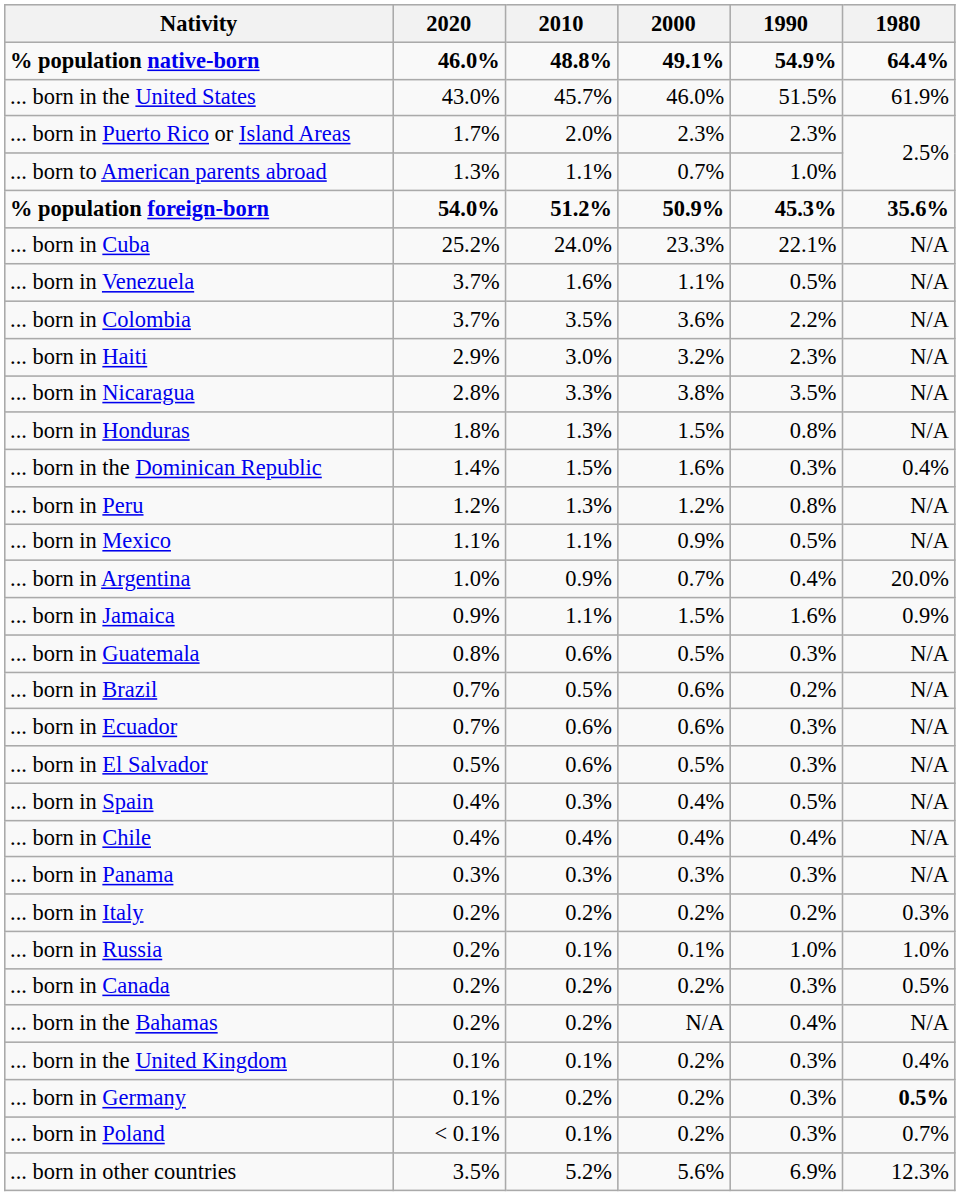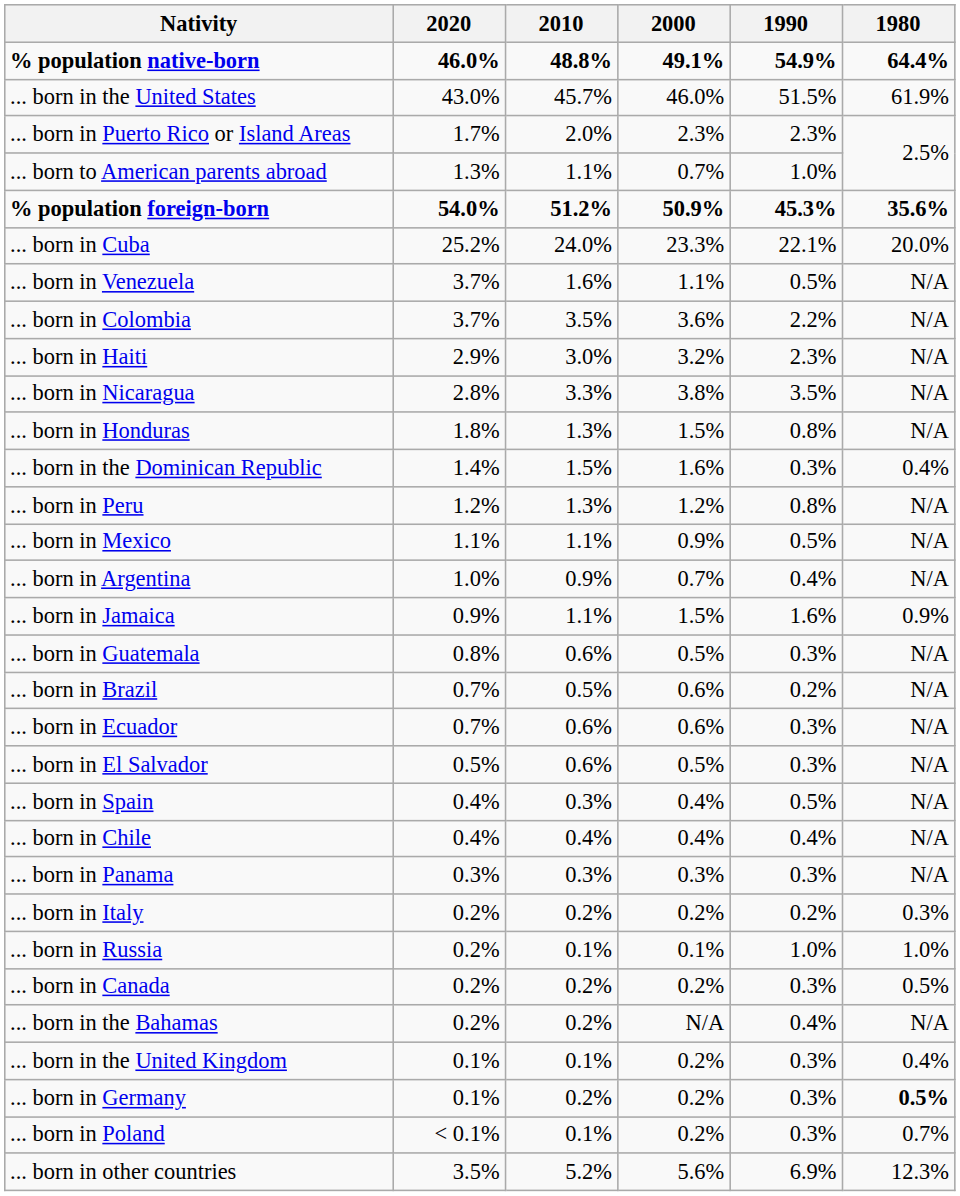 <table class="wikitable" style="font-size: 90%; text-align: right;">
 <tr>
 <th style="width: 20em;">Nativity</th>
 <th style="width: 5em;">2020</th>
 <th style="width: 5em;">2010</th>
 <th style="width: 5em;">2000</th>
 <th style="width: 5em;">1990</th>
 <th style="width: 5em;">1980</th>
 </tr>
 <tr>
 <td style="text-align:left"><strong>% population <a href='#'>native-born</a></strong></td>
 <td><strong>46.0%</strong></td>
 <td><strong>48.8%</strong></td>
 <td><strong>49.1%</strong></td>
 <td><strong>54.9%</strong></td>
 <td><strong>64.4%</strong></td>
 </tr>
 <tr>
 <td style="text-align:left">... born in the <a href='#'>United States</a></td>
 <td>43.0%</td>
 <td>45.7%</td>
 <td>46.0%</td>
 <td>51.5%</td>
 <td>61.9%</td>
 </tr>
 <tr>
 <td style="text-align:left">... born in <a href='#'>Puerto Rico</a> or <a href='#'>Island Areas</a></td>
 <td>1.7%</td>
 <td>2.0%</td>
 <td>2.3%</td>
 <td>2.3%</td>
 <td rowspan="2">2.5%</td>
 </tr>
 <tr>
 <td style="text-align:left">... born to <a href='#'>American parents abroad</a></td>
 <td>1.3%</td>
 <td>1.1%</td>
 <td>0.7%</td>
 <td>1.0%</td>
 </tr>
 <tr>
 <td style="text-align:left"><strong>% population <a href='#'>foreign-born</a></strong></td>
 <td><strong>54.0%</strong></td>
 <td><strong>51.2%</strong></td>
 <td><strong>50.9%</strong></td>
 <td><strong>45.3%</strong></td>
 <td><strong>35.6%</strong></td>
 </tr>
 <tr>
 <td style="text-align:left">... born in <a href='#'>Cuba</a></td>
 <td>25.2%</td>
 <td>24.0%</td>
 <td>23.3%</td>
 <td>22.1%</td>
-<td>N/A</td>
+<td>20.0%</td>
 </tr>
 <tr>
 <td style="text-align:left">... born in <a href='#'>Venezuela</a></td>
 <td>3.7%</td>
 <td>1.6%</td>
 <td>1.1%</td>
 <td>0.5%</td>
 <td>N/A</td>
 </tr>
 <tr>
 <td style="text-align:left">... born in <a href='#'>Colombia</a></td>
 <td>3.7%</td>
 <td>3.5%</td>
 <td>3.6%</td>
 <td>2.2%</td>
 <td>N/A</td>
 </tr>
 <tr>
 <td style="text-align:left">... born in <a href='#'>Haiti</a></td>
 <td>2.9%</td>
 <td>3.0%</td>
 <td>3.2%</td>
 <td>2.3%</td>
 <td>N/A</td>
 </tr>
 <tr>
 <td style="text-align:left">... born in <a href='#'>Nicaragua</a></td>
 <td>2.8%</td>
 <td>3.3%</td>
 <td>3.8%</td>
 <td>3.5%</td>
 <td>N/A</td>
 </tr>
 <tr>
 <td style="text-align:left">... born in <a href='#'>Honduras</a></td>
 <td>1.8%</td>
 <td>1.3%</td>
 <td>1.5%</td>
 <td>0.8%</td>
 <td>N/A</td>
 </tr>
 <tr>
 <td style="text-align:left">... born in the <a href='#'>Dominican Republic</a></td>
 <td>1.4%</td>
 <td>1.5%</td>
 <td>1.6%</td>
 <td>0.3%</td>
 <td>0.4%</td>
 </tr>
 <tr>
 <td style="text-align:left">... born in <a href='#'>Peru</a></td>
 <td>1.2%</td>
 <td>1.3%</td>
 <td>1.2%</td>
 <td>0.8%</td>
 <td>N/A</td>
 </tr>
 <tr>
 <td style="text-align:left">... born in <a href='#'>Mexico</a></td>
 <td>1.1%</td>
 <td>1.1%</td>
 <td>0.9%</td>
 <td>0.5%</td>
 <td>N/A</td>
 </tr>
 <tr>
 <td style="text-align:left">... born in <a href='#'>Argentina</a></td>
 <td>1.0%</td>
 <td>0.9%</td>
 <td>0.7%</td>
 <td>0.4%</td>
-<td>20.0%</td>
+<td>N/A</td>
 </tr>
 <tr>
 <td style="text-align:left">... born in <a href='#'>Jamaica</a></td>
 <td>0.9%</td>
 <td>1.1%</td>
 <td>1.5%</td>
 <td>1.6%</td>
 <td>0.9%</td>
 </tr>
 <tr>
 <td style="text-align:left">... born in <a href='#'>Guatemala</a></td>
 <td>0.8%</td>
 <td>0.6%</td>
 <td>0.5%</td>
 <td>0.3%</td>
 <td>N/A</td>
 </tr>
 <tr>
 <td style="text-align:left">... born in <a href='#'>Brazil</a></td>
 <td>0.7%</td>
 <td>0.5%</td>
 <td>0.6%</td>
 <td>0.2%</td>
 <td>N/A</td>
 </tr>
 <tr>
 <td style="text-align:left">... born in <a href='#'>Ecuador</a></td>
 <td>0.7%</td>
 <td>0.6%</td>
 <td>0.6%</td>
 <td>0.3%</td>
 <td>N/A</td>
 </tr>
 <tr>
 <td style="text-align:left">... born in <a href='#'>El Salvador</a></td>
 <td>0.5%</td>
 <td>0.6%</td>
 <td>0.5%</td>
 <td>0.3%</td>
 <td>N/A</td>
 </tr>
 <tr>
 <td style="text-align:left">... born in <a href='#'>Spain</a></td>
 <td>0.4%</td>
 <td>0.3%</td>
 <td>0.4%</td>
 <td>0.5%</td>
 <td>N/A</td>
 </tr>
 <tr>
 <td style="text-align:left">... born in <a href='#'>Chile</a></td>
 <td>0.4%</td>
 <td>0.4%</td>
 <td>0.4%</td>
 <td>0.4%</td>
 <td>N/A</td>
 </tr>
 <tr>
 <td style="text-align:left">... born in <a href='#'>Panama</a></td>
 <td>0.3%</td>
 <td>0.3%</td>
 <td>0.3%</td>
 <td>0.3%</td>
 <td>N/A</td>
 </tr>
 <tr>
 <td style="text-align:left">... born in <a href='#'>Italy</a></td>
 <td>0.2%</td>
 <td>0.2%</td>
 <td>0.2%</td>
 <td>0.2%</td>
 <td>0.3%</td>
 </tr>
 <tr>
 <td style="text-align:left">... born in <a href='#'>Russia</a></td>
 <td>0.2%</td>
 <td>0.1%</td>
 <td>0.1%</td>
 <td>1.0%</td>
 <td>1.0%</td>
 </tr>
 <tr>
 <td style="text-align:left">... born in <a href='#'>Canada</a></td>
 <td>0.2%</td>
 <td>0.2%</td>
 <td>0.2%</td>
 <td>0.3%</td>
 <td>0.5%</td>
 </tr>
 <tr>
 <td style="text-align:left">... born in the <a href='#'>Bahamas</a></td>
 <td>0.2%</td>
 <td>0.2%</td>
 <td>N/A</td>
 <td>0.4%</td>
 <td>N/A</td>
 </tr>
 <tr>
 <td style="text-align:left">... born in the <a href='#'>United Kingdom</a></td>
 <td>0.1%</td>
 <td>0.1%</td>
 <td>0.2%</td>
 <td>0.3%</td>
 <td>0.4%</td>
 </tr>
 <tr>
 <td style="text-align:left">... born in <a href='#'>Germany</a></td>
 <td>0.1%</td>
 <td>0.2%</td>
 <td>0.2%</td>
 <td>0.3%</td>
 <td><strong>0.5%</strong></td>
 </tr>
 <tr>
 <td style="text-align:left">... born in <a href='#'>Poland</a></td>
 <td>< 0.1%</td>
 <td>0.1%</td>
 <td>0.2%</td>
 <td>0.3%</td>
 <td>0.7%</td>
 </tr>
 <tr>
 <td style="text-align:left">... born in other countries</td>
 <td>3.5%</td>
 <td>5.2%</td>
 <td>5.6%</td>
 <td>6.9%</td>
 <td>12.3%</td>
 </tr>
 </table>
